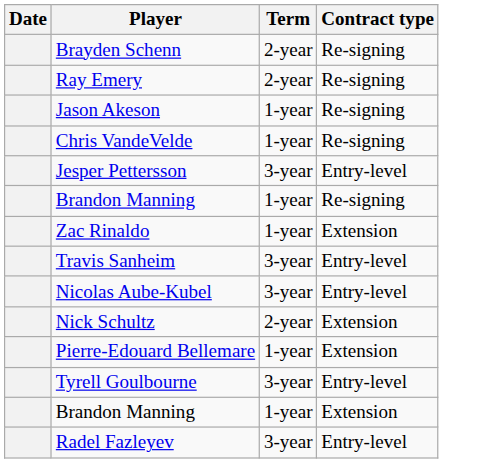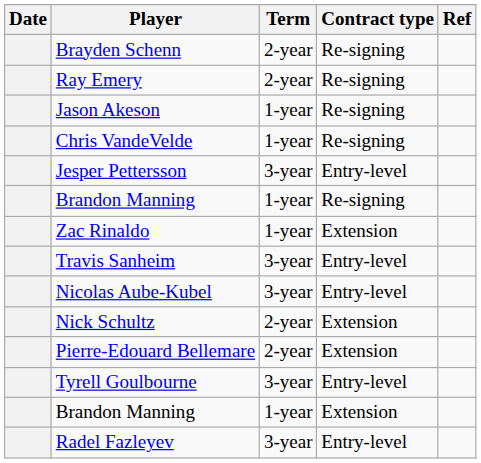 <table class="wikitable plainrowheaders">
 <tr style="background:#ddd; text-align:center;">
 <th>Date</th>
 <th>Player</th>
 <th>Term</th>
 <th>Contract type</th>
+<th>Ref</th>
 </tr>
 <tr>
 <th scope="row"></th>
 <td><a href='#'>Brayden Schenn</a></td>
 <td>2-year</td>
 <td>Re-signing</td>
+<td></td>
 </tr>
 <tr>
 <th scope="row"></th>
 <td><a href='#'>Ray Emery</a></td>
 <td>2-year</td>
 <td>Re-signing</td>
+<td></td>
 </tr>
 <tr>
 <th scope="row"></th>
 <td><a href='#'>Jason Akeson</a></td>
 <td>1-year</td>
 <td>Re-signing</td>
+<td></td>
 </tr>
 <tr>
 <th scope="row"></th>
 <td><a href='#'>Chris VandeVelde</a></td>
 <td>1-year</td>
 <td>Re-signing</td>
+<td></td>
 </tr>
 <tr>
 <th scope="row"></th>
 <td><a href='#'>Jesper Pettersson</a></td>
 <td>3-year</td>
 <td>Entry-level</td>
+<td></td>
 </tr>
 <tr>
 <th scope="row"></th>
 <td><a href='#'>Brandon Manning</a></td>
 <td>1-year</td>
 <td>Re-signing</td>
+<td></td>
 </tr>
 <tr>
 <th scope="row"></th>
 <td><a href='#'>Zac Rinaldo</a></td>
 <td>1-year</td>
 <td>Extension</td>
+<td></td>
 </tr>
 <tr>
 <th scope="row"></th>
 <td><a href='#'>Travis Sanheim</a></td>
 <td>3-year</td>
 <td>Entry-level</td>
+<td></td>
 </tr>
 <tr>
 <th scope="row"></th>
 <td><a href='#'>Nicolas Aube-Kubel</a></td>
 <td>3-year</td>
 <td>Entry-level</td>
+<td></td>
 </tr>
 <tr>
 <th scope="row"></th>
 <td><a href='#'>Nick Schultz</a></td>
 <td>2-year</td>
 <td>Extension</td>
+<td></td>
 </tr>
 <tr>
 <th scope="row"></th>
 <td><a href='#'>Pierre-Edouard Bellemare</a></td>
-<td>1-year</td>
+<td>2-year</td>
 <td>Extension</td>
+<td></td>
 </tr>
 <tr>
 <th scope="row"></th>
 <td><a href='#'>Tyrell Goulbourne</a></td>
 <td>3-year</td>
 <td>Entry-level</td>
+<td></td>
 </tr>
 <tr>
 <th scope="row"></th>
 <td>Brandon Manning</td>
 <td>1-year</td>
 <td>Extension</td>
+<td></td>
 </tr>
 <tr>
 <th scope="row"></th>
 <td><a href='#'>Radel Fazleyev</a></td>
 <td>3-year</td>
 <td>Entry-level</td>
+<td></td>
 </tr>
 </table>
